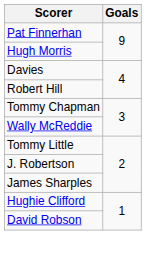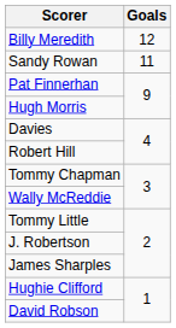 <table class="wikitable">
 <tr>
 <th>Scorer</th>
 <th>Goals</th>
+</tr>
+<tr>
+<td> <a href='#'>Billy Meredith</a></td>
+<td align=center>12</td>
+</tr>
+<tr>
+<td>Sandy Rowan</td>
+<td align=center>11</td>
 </tr>
 <tr>
 <td> <a href='#'>Pat Finnerhan</a></td>
 <td rowspan="2" style="text-align:center;">9</td>
 </tr>
 <tr>
 <td> <a href='#'>Hugh Morris</a></td>
 </tr>
 <tr>
 <td>Davies</td>
 <td rowspan="2" style="text-align:center;">4</td>
 </tr>
 <tr>
 <td>Robert Hill</td>
 </tr>
 <tr>
 <td>Tommy Chapman</td>
 <td rowspan="2" style="text-align:center;">3</td>
 </tr>
 <tr>
 <td> <a href='#'>Wally McReddie</a></td>
 </tr>
 <tr>
 <td>Tommy Little</td>
 <td rowspan="3" style="text-align:center;">2</td>
 </tr>
 <tr>
 <td>J. Robertson</td>
 </tr>
 <tr>
 <td>James Sharples</td>
 </tr>
 <tr>
 <td> <a href='#'>Hughie Clifford</a></td>
 <td rowspan="2" style="text-align:center;">1</td>
 </tr>
 <tr>
 <td> <a href='#'>David Robson</a></td>
 </tr>
 </table>
